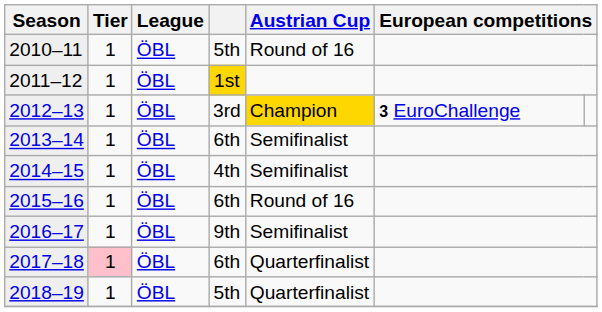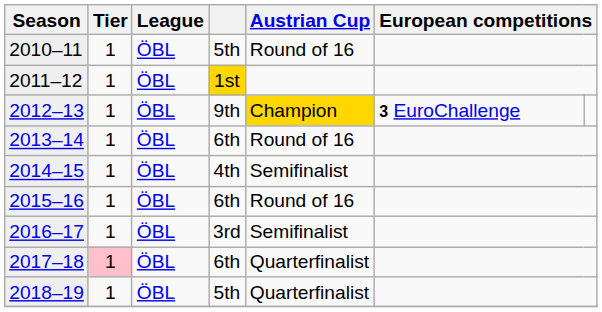 <table class="wikitable" style="font-size:85%">
 <tr bgcolor=>
 <th>Season</th>
 <th>Tier</th>
 <th>League</th>
 <th></th>
 <th><a href='#'>Austrian Cup</a></th>
 <th colspan=2>European competitions</th>
 </tr>
 <tr>
 <td style="background:#efefef;">2010–11</td>
 <td align="center">1</td>
 <td><a href='#'> ÖBL</a></td>
 <td style="background: " align="center">5th</td>
 <td>Round of 16</td>
 <td colspan=2></td>
 </tr>
 <tr>
 <td style="background:#efefef;">2011–12</td>
 <td align="center">1</td>
 <td><a href='#'> ÖBL</a></td>
 <td style="background:gold" align="center">1st</td>
 <td></td>
 <td colspan=2></td>
 </tr>
 <tr>
 <td style="background:#efefef;"><a href='#'>2012–13</a></td>
 <td align="center">1</td>
 <td><a href='#'> ÖBL</a></td>
-<td align="center">3rd</td>
+<td align="center">9th</td>
 <td style="background:gold">Champion</td>
 <td><small><strong>3</strong></small> <a href='#'>EuroChallenge</a></td>
 <td></td>
 </tr>
 <tr>
 <td style="background:#efefef;"><a href='#'>2013–14</a></td>
 <td align="center">1</td>
 <td><a href='#'>ÖBL</a></td>
 <td align="center">6th</td>
-<td>Semifinalist</td>
+<td>Round of 16</td>
 <td colspan=2></td>
 </tr>
 <tr>
 <td style="background:#efefef;"><a href='#'>2014–15</a></td>
 <td align="center">1</td>
 <td><a href='#'>ÖBL</a></td>
 <td align="center">4th</td>
 <td>Semifinalist</td>
 <td colspan=2></td>
 </tr>
 <tr>
 <td style="background:#efefef;"><a href='#'>2015–16</a></td>
 <td align="center">1</td>
 <td><a href='#'>ÖBL</a></td>
 <td align="center">6th</td>
 <td>Round of 16</td>
 <td colspan=2></td>
 </tr>
 <tr>
 <td style="background:#efefef;"><a href='#'>2016–17</a></td>
 <td align="center">1</td>
 <td><a href='#'>ÖBL</a></td>
-<td align="center">9th</td>
+<td align="center">3rd</td>
 <td>Semifinalist</td>
 <td colspan=2></td>
 </tr>
 <tr>
 <td style="background:#efefef;"><a href='#'>2017–18</a></td>
 <td align="center" style="background: pink;">1</td>
 <td><a href='#'>ÖBL</a></td>
 <td style="background: " align="center">6th</td>
 <td>Quarterfinalist</td>
 <td colspan=2></td>
 </tr>
 <tr>
 <td style="background:#efefef;"><a href='#'>2018–19</a></td>
 <td align="center">1</td>
 <td><a href='#'>ÖBL</a></td>
 <td align="center">5th</td>
 <td>Quarterfinalist</td>
 <td colspan=2></td>
 </tr>
 <tr>
 </tr>
 </table>
